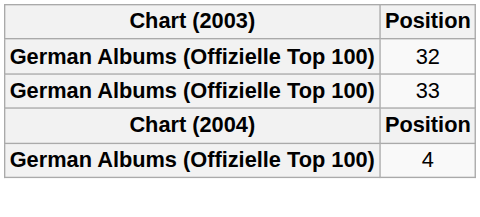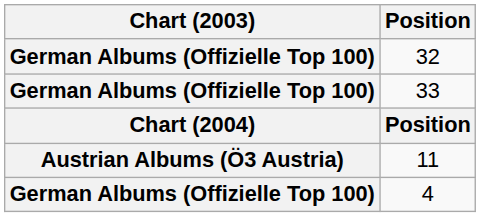 <table class="wikitable plainrowheaders" style="text-align:center">
 <tr>
 <th scope="col">Chart (2003)</th>
 <th scope="col">Position</th>
 </tr>
 <tr>
 <th scope="row">German Albums (Offizielle Top 100)</th>
 <td>32</td>
 </tr>
 <tr>
 <th scope="row">German Albums (Offizielle Top 100)</th>
 <td>33</td>
 </tr>
 <tr>
 <th scope="col">Chart (2004)</th>
 <th scope="col">Position</th>
 </tr>
 <tr>
+<th scope="row">Austrian Albums (Ö3 Austria)</th>
+<td>11</td>
+</tr>
+<tr>
 <th scope="row">German Albums (Offizielle Top 100)</th>
 <td>4</td>
 </tr>
 </table>
